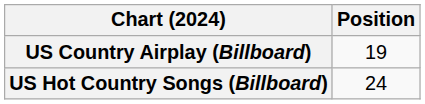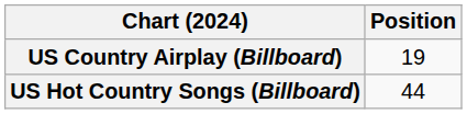 <table class="wikitable sortable plainrowheaders" style="text-align:center">
 <tr>
 <th scope="col">Chart (2024)</th>
 <th scope="col">Position</th>
 </tr>
 <tr>
 <th scope="row">US Country Airplay (<em>Billboard</em>)</th>
 <td>19</td>
 </tr>
 <tr>
 <th scope="row">US Hot Country Songs (<em>Billboard</em>)</th>
-<td>24</td>
+<td>44</td>
 </tr>
 </table>
